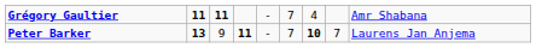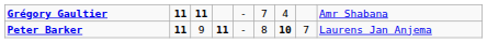 <table class="wikitable">
 <tr>
 <td width=200> <strong><a href='#'>Grégory Gaultier</a></strong></td>
 <td style="width:20px; text-align:center;"><strong>11</strong></td>
 <td style="width:20px; text-align:center;"><strong>11</strong></td>
 <td style="width:20px; text-align:center;"></td>
 <td style="width:20px; text-align:center;">-</td>
 <td style="width:20px; text-align:center;">7</td>
 <td style="width:20px; text-align:center;">4</td>
 <td style="width:20px; text-align:center;"></td>
 <td width=200> <a href='#'>Amr Shabana</a></td>
 </tr>
 <tr>
 <td> <strong><a href='#'>Peter Barker</a></strong></td>
-<td style="text-align:center;"><strong>13</strong></td>
+<td style="text-align:center;"><strong>11</strong></td>
 <td style="text-align:center;">9</td>
 <td style="text-align:center;"><strong>11</strong></td>
 <td style="text-align:center;">-</td>
-<td style="text-align:center;">7</td>
+<td style="text-align:center;">8</td>
 <td style="text-align:center;"><strong>10</strong></td>
 <td style="text-align:center;">7</td>
 <td> <a href='#'>Laurens Jan Anjema</a></td>
 </tr>
 </table>
